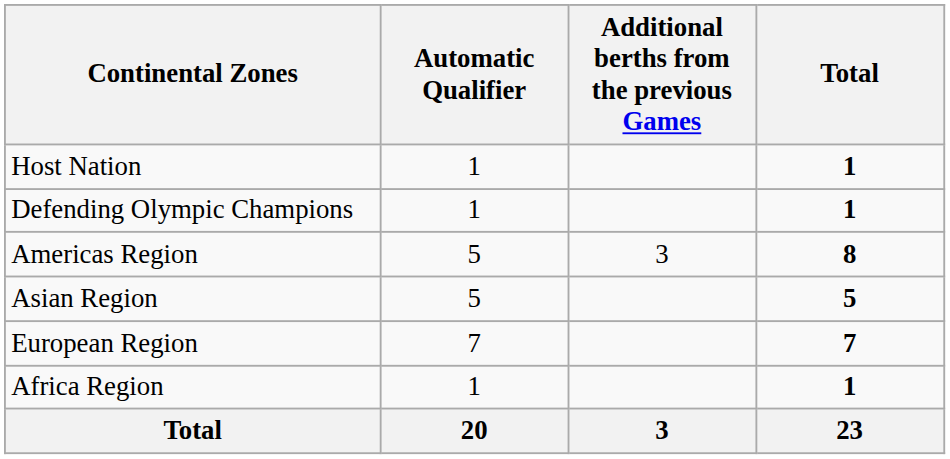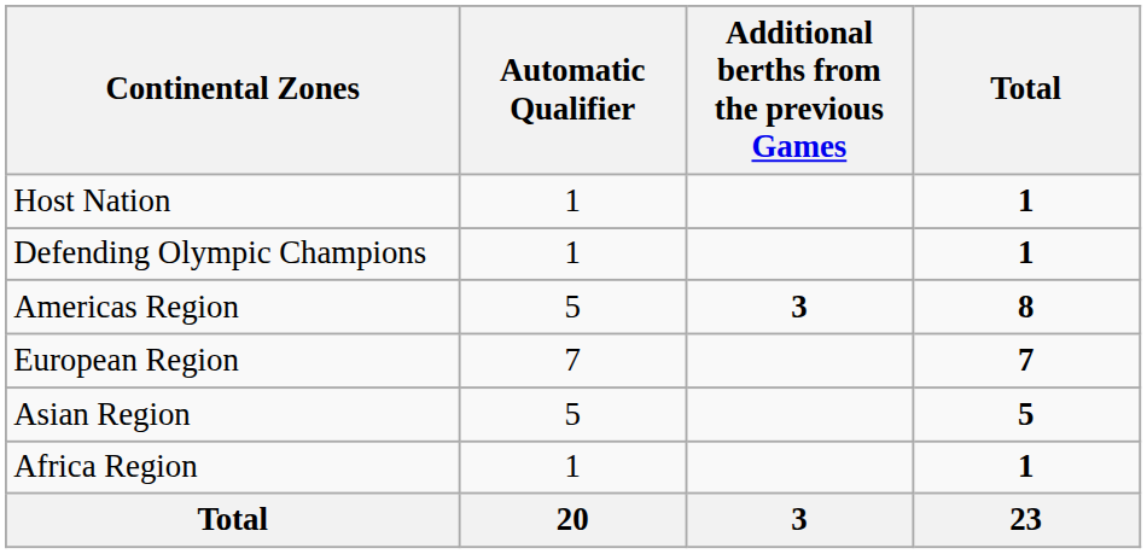 <table class=wikitable style="text-align:center; font-size:90%" width=40%>
 <tr>
 <th width=40%>Continental Zones</th>
 <th width=20%>Automatic Qualifier</th>
 <th width=20%>Additional berths from the previous <a href='#'>Games</a></th>
 <th width=20%>Total</th>
 </tr>
 <tr>
 <td align=left>Host Nation</td>
 <td>1</td>
 <td></td>
 <td><strong>1</strong></td>
 </tr>
 <tr>
 <td align=left>Defending Olympic Champions</td>
 <td>1</td>
 <td></td>
 <td><strong>1</strong></td>
 </tr>
 <tr>
 <td align=left>Americas Region</td>
 <td>5</td>
-<td>3</td>
+<td><strong>3</strong></td>
 <td><strong>8</strong></td>
+</tr>
+<tr>
+<td align=left>European Region</td>
+<td>7</td>
+<td></td>
+<td><strong>7</strong></td>
 </tr>
 <tr>
 <td align=left>Asian Region</td>
 <td>5</td>
 <td></td>
 <td><strong>5</strong></td>
-</tr>
-<tr>
-<td align=left>European Region</td>
-<td>7</td>
-<td></td>
-<td><strong>7</strong></td>
 </tr>
 <tr>
 <td align=left>Africa Region</td>
 <td>1</td>
 <td></td>
 <td><strong>1</strong></td>
 </tr>
 <tr>
 <th>Total</th>
 <th>20</th>
 <th>3</th>
 <th>23</th>
 </tr>
 </table>
